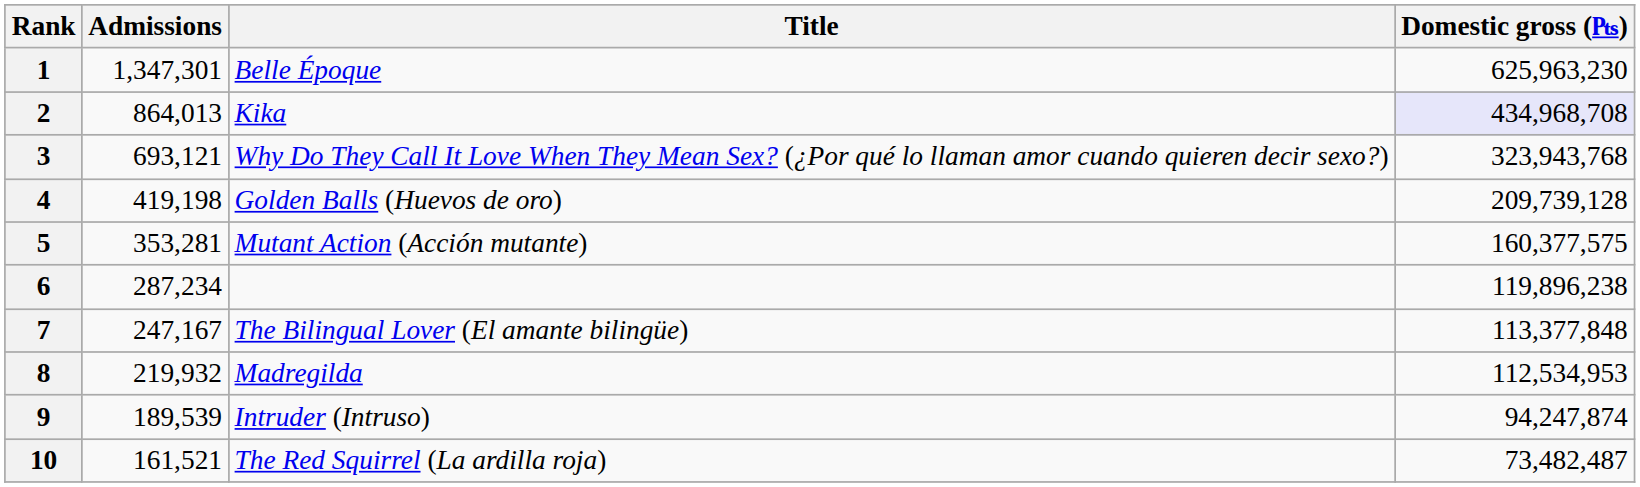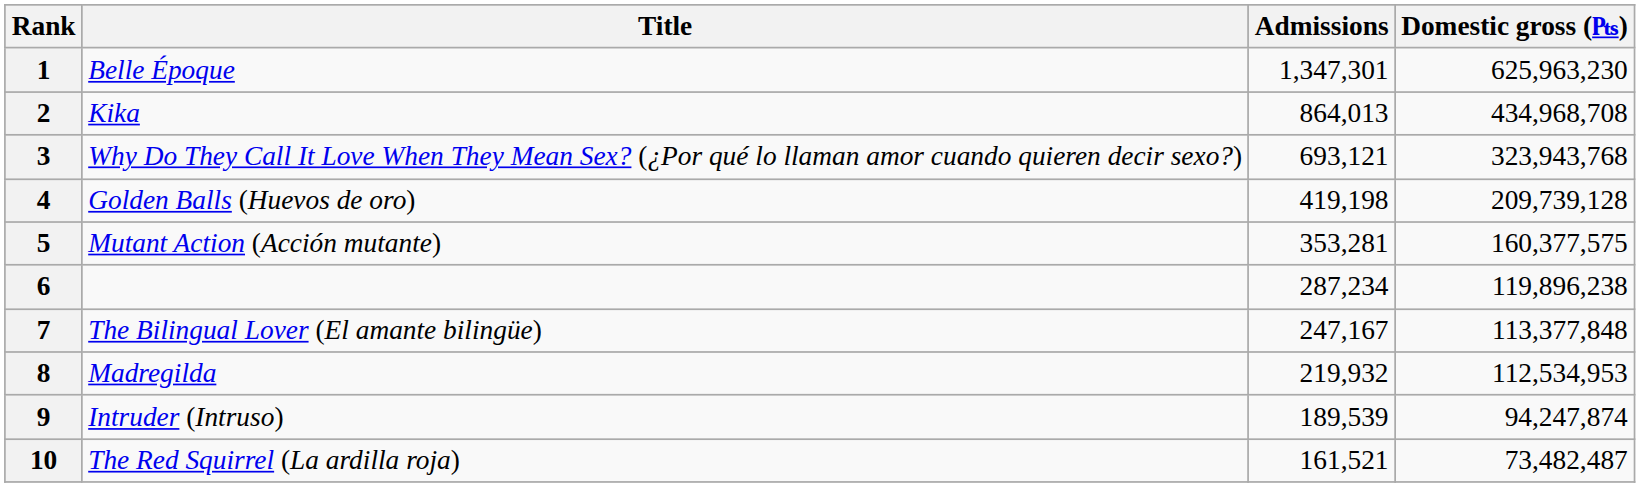 <table class="wikitable" style="margin:1em auto;">
 <tr>
 <th>Rank</th>
+<th>Title</th>
 <th>Admissions</th>
-<th>Title</th>
 <th>Domestic gross (<a href='#'>₧</a>)</th>
 </tr>
 <tr>
 <th align = "center">1</th>
+<td><em><a href='#'>Belle Époque</a></em></td>
 <td align = "right">1,347,301</td>
-<td><em><a href='#'>Belle Époque</a></em></td>
 <td align = "right">625,963,230</td>
 </tr>
 <tr>
 <th align = "center">2</th>
+<td><em><a href='#'>Kika</a></em></td>
 <td align = "right">864,013</td>
-<td><em><a href='#'>Kika</a></em></td>
-<td align = "right" style="background: lavender;">434,968,708</td>
+<td align = "right">434,968,708</td>
 </tr>
 <tr>
 <th align = "center">3</th>
+<td><em><a href='#'>Why Do They Call It Love When They Mean Sex?</a></em> (<em>¿Por qué lo llaman amor cuando quieren decir sexo?</em>)</td>
 <td align = "right">693,121</td>
-<td><em><a href='#'>Why Do They Call It Love When They Mean Sex?</a></em> (<em>¿Por qué lo llaman amor cuando quieren decir sexo?</em>)</td>
 <td align = "right">323,943,768</td>
 </tr>
 <tr>
 <th align = "center">4</th>
+<td><em><a href='#'>Golden Balls</a></em> (<em>Huevos de oro</em>)</td>
 <td align = "right">419,198</td>
-<td><em><a href='#'>Golden Balls</a></em> (<em>Huevos de oro</em>)</td>
 <td align = "right">209,739,128</td>
 </tr>
 <tr>
 <th align = "center">5</th>
+<td><em><a href='#'>Mutant Action</a></em> (<em>Acción mutante</em>)</td>
 <td align = "right">353,281</td>
-<td><em><a href='#'>Mutant Action</a></em> (<em>Acción mutante</em>)</td>
 <td align = "right">160,377,575</td>
 </tr>
 <tr>
 <th align = "center">6</th>
+<td><em></em></td>
 <td align = "right">287,234</td>
-<td><em></em></td>
 <td align = "right">119,896,238</td>
 </tr>
 <tr>
 <th align = "center">7</th>
+<td><em><a href='#'>The Bilingual Lover</a></em> (<em>El amante bilingüe</em>)</td>
 <td align = "right">247,167</td>
-<td><em><a href='#'>The Bilingual Lover</a></em> (<em>El amante bilingüe</em>)</td>
 <td align = "right">113,377,848</td>
 </tr>
 <tr>
 <th align = "center">8</th>
+<td><em><a href='#'>Madregilda</a></em></td>
 <td align = "right">219,932</td>
-<td><em><a href='#'>Madregilda</a></em></td>
 <td align = "right">112,534,953</td>
 </tr>
 <tr>
 <th align = "center">9</th>
+<td><em><a href='#'>Intruder</a></em> (<em>Intruso</em>)</td>
 <td align = "right">189,539</td>
-<td><em><a href='#'>Intruder</a></em> (<em>Intruso</em>)</td>
 <td align = "right">94,247,874</td>
 </tr>
 <tr>
 <th align = "center">10</th>
+<td><em><a href='#'>The Red Squirrel</a></em> (<em>La ardilla roja</em>)</td>
 <td align = "right">161,521</td>
-<td><em><a href='#'>The Red Squirrel</a></em> (<em>La ardilla roja</em>)</td>
 <td align = "right">73,482,487</td>
 </tr>
 </table>
